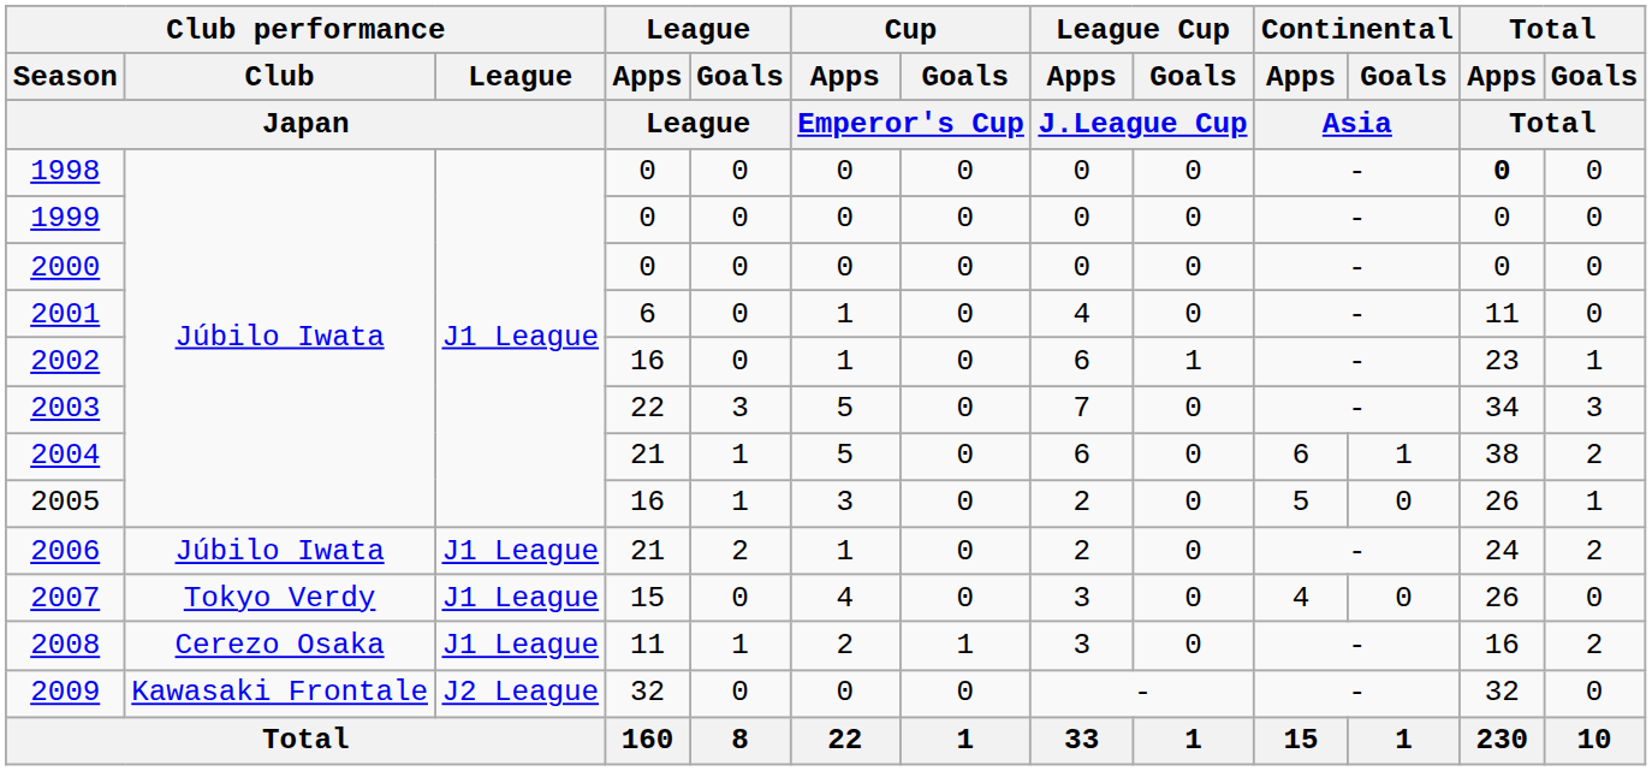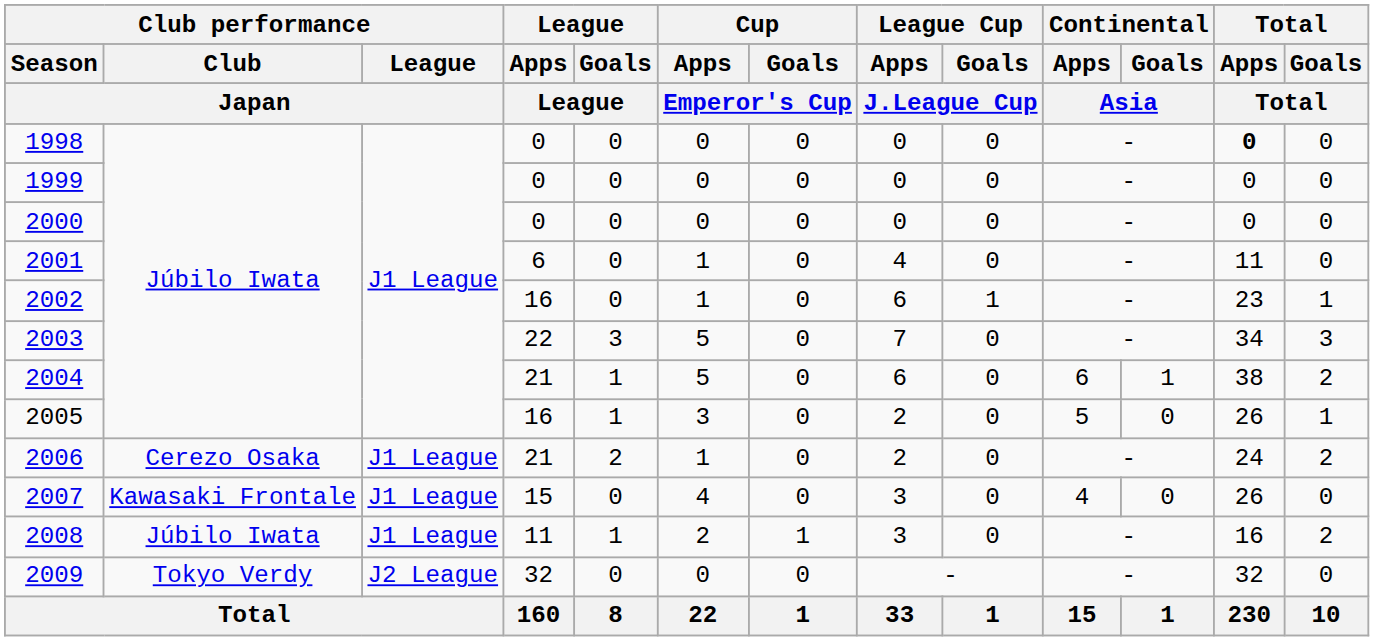 <table class="wikitable" style="text-align:center;">
 <tr>
 <th colspan=3>Club performance</th>
 <th colspan=2>League</th>
 <th colspan=2>Cup</th>
 <th colspan=2>League Cup</th>
 <th colspan=2>Continental</th>
 <th colspan=2>Total</th>
 </tr>
 <tr>
 <th>Season</th>
 <th>Club</th>
 <th>League</th>
 <th>Apps</th>
 <th>Goals</th>
 <th>Apps</th>
 <th>Goals</th>
 <th>Apps</th>
 <th>Goals</th>
 <th>Apps</th>
 <th>Goals</th>
 <th>Apps</th>
 <th>Goals</th>
 </tr>
 <tr>
 <th colspan=3>Japan</th>
 <th colspan=2>League</th>
 <th colspan=2><a href='#'>Emperor's Cup</a></th>
 <th colspan=2><a href='#'>J.League Cup</a></th>
 <th colspan=2><a href='#'>Asia</a></th>
 <th colspan=2>Total</th>
 </tr>
 <tr>
 <td><a href='#'>1998</a></td>
 <td rowspan="8"><a href='#'>Júbilo Iwata</a></td>
 <td rowspan="8"><a href='#'>J1 League</a></td>
 <td>0</td>
 <td>0</td>
 <td>0</td>
 <td>0</td>
 <td>0</td>
 <td>0</td>
 <td colspan="2">-</td>
 <td><strong>0</strong></td>
 <td>0</td>
 </tr>
 <tr>
 <td><a href='#'>1999</a></td>
 <td>0</td>
 <td>0</td>
 <td>0</td>
 <td>0</td>
 <td>0</td>
 <td>0</td>
 <td colspan="2">-</td>
 <td>0</td>
 <td>0</td>
 </tr>
 <tr>
 <td><a href='#'>2000</a></td>
 <td>0</td>
 <td>0</td>
 <td>0</td>
 <td>0</td>
 <td>0</td>
 <td>0</td>
 <td colspan="2">-</td>
 <td>0</td>
 <td>0</td>
 </tr>
 <tr>
 <td><a href='#'>2001</a></td>
 <td>6</td>
 <td>0</td>
 <td>1</td>
 <td>0</td>
 <td>4</td>
 <td>0</td>
 <td colspan="2">-</td>
 <td>11</td>
 <td>0</td>
 </tr>
 <tr>
 <td><a href='#'>2002</a></td>
 <td>16</td>
 <td>0</td>
 <td>1</td>
 <td>0</td>
 <td>6</td>
 <td>1</td>
 <td colspan="2">-</td>
 <td>23</td>
 <td>1</td>
 </tr>
 <tr>
 <td><a href='#'>2003</a></td>
 <td>22</td>
 <td>3</td>
 <td>5</td>
 <td>0</td>
 <td>7</td>
 <td>0</td>
 <td colspan="2">-</td>
 <td>34</td>
 <td>3</td>
 </tr>
 <tr>
 <td><a href='#'>2004</a></td>
 <td>21</td>
 <td>1</td>
 <td>5</td>
 <td>0</td>
 <td>6</td>
 <td>0</td>
 <td>6</td>
 <td>1</td>
 <td>38</td>
 <td>2</td>
 </tr>
 <tr>
 <td>2005</td>
 <td>16</td>
 <td>1</td>
 <td>3</td>
 <td>0</td>
 <td>2</td>
 <td>0</td>
 <td>5</td>
 <td>0</td>
 <td>26</td>
 <td>1</td>
 </tr>
 <tr>
 <td><a href='#'>2006</a></td>
-<td><a href='#'>Júbilo Iwata</a></td>
+<td><a href='#'>Cerezo Osaka</a></td>
 <td><a href='#'>J1 League</a></td>
 <td>21</td>
 <td>2</td>
 <td>1</td>
 <td>0</td>
 <td>2</td>
 <td>0</td>
 <td colspan="2">-</td>
 <td>24</td>
 <td>2</td>
 </tr>
 <tr>
 <td><a href='#'>2007</a></td>
-<td><a href='#'>Tokyo Verdy</a></td>
+<td><a href='#'>Kawasaki Frontale</a></td>
 <td><a href='#'>J1 League</a></td>
 <td>15</td>
 <td>0</td>
 <td>4</td>
 <td>0</td>
 <td>3</td>
 <td>0</td>
 <td>4</td>
 <td>0</td>
 <td>26</td>
 <td>0</td>
 </tr>
 <tr>
 <td><a href='#'>2008</a></td>
-<td><a href='#'>Cerezo Osaka</a></td>
+<td><a href='#'>Júbilo Iwata</a></td>
 <td><a href='#'>J1 League</a></td>
 <td>11</td>
 <td>1</td>
 <td>2</td>
 <td>1</td>
 <td>3</td>
 <td>0</td>
 <td colspan="2">-</td>
 <td>16</td>
 <td>2</td>
 </tr>
 <tr>
 <td><a href='#'>2009</a></td>
-<td><a href='#'>Kawasaki Frontale</a></td>
+<td><a href='#'>Tokyo Verdy</a></td>
 <td><a href='#'>J2 League</a></td>
 <td>32</td>
 <td>0</td>
 <td>0</td>
 <td>0</td>
 <td colspan="2">-</td>
 <td colspan="2">-</td>
 <td>32</td>
 <td>0</td>
 </tr>
 <tr>
 <th colspan=3>Total</th>
 <th>160</th>
 <th>8</th>
 <th>22</th>
 <th>1</th>
 <th>33</th>
 <th>1</th>
 <th>15</th>
 <th>1</th>
 <th>230</th>
 <th>10</th>
 </tr>
 </table>
